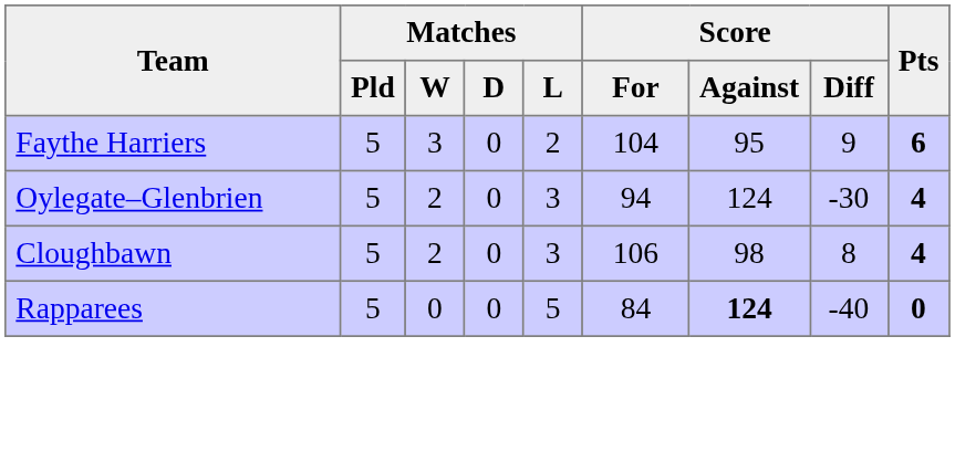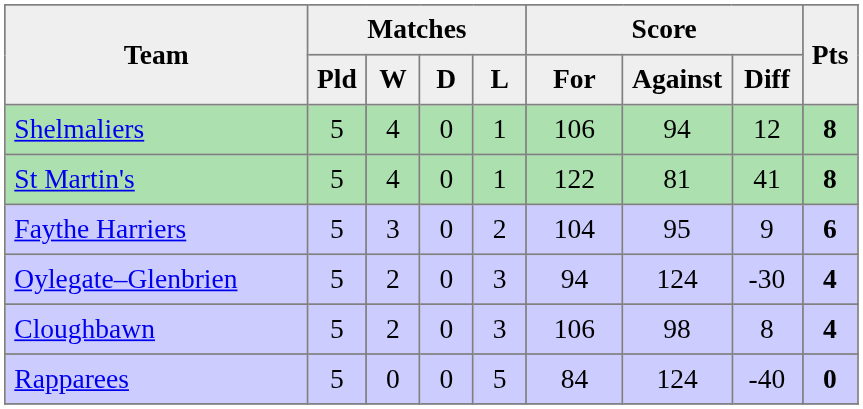 <table style=border-collapse:collapse border=1 cellspacing=0 cellpadding=5>
 <tr align=center bgcolor=#efefef>
 <th rowspan=2 width=165>Team</th>
 <th colspan=4>Matches</th>
 <th colspan=3>Score</th>
 <th rowspan=2width=20>Pts</th>
 </tr>
 <tr align=center bgcolor=#efefef>
 <th width=20>Pld</th>
 <th width=20>W</th>
 <th width=20>D</th>
 <th width=20>L</th>
 <th width=45>For</th>
 <th width=45>Against</th>
 <th width=30>Diff</th>
+</tr>
+<tr align=center style="background:#ACE1AF;">
+<td style="text-align:left;"><a href='#'>Shelmaliers</a></td>
+<td>5</td>
+<td>4</td>
+<td>0</td>
+<td>1</td>
+<td>106</td>
+<td>94</td>
+<td>12</td>
+<td><strong>8</strong></td>
+</tr>
+<tr align=center style="background:#ACE1AF;">
+<td style="text-align:left;"><a href='#'>St Martin's</a></td>
+<td>5</td>
+<td>4</td>
+<td>0</td>
+<td>1</td>
+<td>122</td>
+<td>81</td>
+<td>41</td>
+<td><strong>8</strong></td>
 </tr>
 <tr align=center style="background:#ccccff;">
 <td style="text-align:left;"><a href='#'>Faythe Harriers</a></td>
 <td>5</td>
 <td>3</td>
 <td>0</td>
 <td>2</td>
 <td>104</td>
 <td>95</td>
 <td>9</td>
 <td><strong>6</strong></td>
 </tr>
 <tr align=center style="background:#ccccff;">
 <td style="text-align:left;"><a href='#'>Oylegate–Glenbrien</a></td>
 <td>5</td>
 <td>2</td>
 <td>0</td>
 <td>3</td>
 <td>94</td>
 <td>124</td>
 <td>-30</td>
 <td><strong>4</strong></td>
 </tr>
 <tr align=center style="background:#ccccff;">
 <td style="text-align:left;"><a href='#'>Cloughbawn</a></td>
 <td>5</td>
 <td>2</td>
 <td>0</td>
 <td>3</td>
 <td>106</td>
 <td>98</td>
 <td>8</td>
 <td><strong>4</strong></td>
 </tr>
 <tr align=center style="background:#ccccff;">
 <td style="text-align:left;"><a href='#'>Rapparees</a></td>
 <td>5</td>
 <td>0</td>
 <td>0</td>
 <td>5</td>
 <td>84</td>
-<td><strong>124</strong></td>
+<td>124</td>
 <td>-40</td>
 <td><strong>0</strong></td>
 </tr>
 </table>
